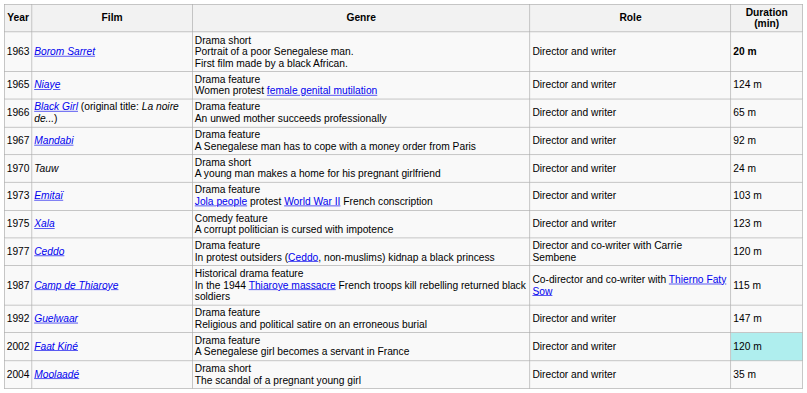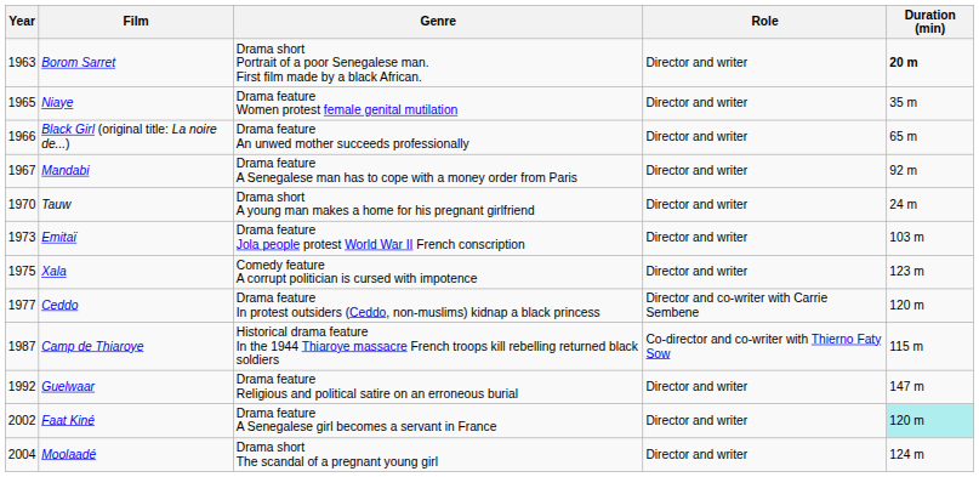 <table class="wikitable">
 <tr>
 <th>Year</th>
 <th>Film</th>
 <th>Genre</th>
 <th>Role</th>
 <th>Duration (min)</th>
 </tr>
 <tr>
 <td>1963</td>
 <td><em><a href='#'>Borom Sarret</a></em></td>
 <td>Drama short<br>Portrait of a poor Senegalese man.<br>First film made by a black African.</td>
 <td>Director and writer</td>
 <td><strong>20 m</strong></td>
 </tr>
 <tr>
 <td>1965</td>
 <td><em><a href='#'>Niaye</a></em></td>
 <td>Drama feature<br>Women protest <a href='#'>female genital mutilation</a></td>
 <td>Director and writer</td>
-<td>124 m</td>
+<td>35 m</td>
 </tr>
 <tr>
 <td>1966</td>
 <td><em><a href='#'>Black Girl</a></em> (original title: <em>La noire de...</em>)</td>
 <td>Drama feature<br>An unwed mother succeeds professionally</td>
 <td>Director and writer</td>
 <td>65 m</td>
 </tr>
 <tr>
 <td>1967</td>
 <td><em><a href='#'>Mandabi</a></em></td>
 <td>Drama feature<br>A Senegalese man has to cope with a money order from Paris</td>
 <td>Director and writer</td>
 <td>92 m</td>
 </tr>
 <tr>
 <td>1970</td>
 <td><em>Tauw</em></td>
 <td>Drama short<br>A young man makes a home for his pregnant girlfriend</td>
 <td>Director and writer</td>
 <td>24 m</td>
 </tr>
 <tr>
 <td>1973</td>
 <td><em><a href='#'>Emitaï</a></em></td>
 <td>Drama feature<br><a href='#'>Jola people</a> protest <a href='#'>World War II</a> French conscription</td>
 <td>Director and writer</td>
 <td>103 m</td>
 </tr>
 <tr>
 <td>1975</td>
 <td><em><a href='#'>Xala</a></em></td>
 <td>Comedy feature<br>A corrupt politician is cursed with impotence</td>
 <td>Director and writer</td>
 <td>123 m</td>
 </tr>
 <tr>
 <td>1977</td>
 <td><em><a href='#'>Ceddo</a></em></td>
 <td>Drama feature<br>In protest outsiders (<a href='#'>Ceddo</a>, non-muslims) kidnap a black princess</td>
 <td>Director and co-writer with Carrie Sembene</td>
 <td>120 m</td>
 </tr>
 <tr>
 <td>1987</td>
 <td><em><a href='#'>Camp de Thiaroye</a></em></td>
 <td>Historical drama feature<br>In the 1944 <a href='#'>Thiaroye massacre</a> French troops kill rebelling returned black soldiers</td>
 <td>Co-director and co-writer with <a href='#'>Thierno Faty Sow</a></td>
 <td>115 m</td>
 </tr>
 <tr>
 <td>1992</td>
 <td><em><a href='#'>Guelwaar</a></em></td>
 <td>Drama feature<br>Religious and political satire on an erroneous burial</td>
 <td>Director and writer</td>
 <td>147 m</td>
 </tr>
 <tr>
 <td>2002</td>
 <td><em><a href='#'>Faat Kiné</a></em></td>
 <td>Drama feature<br>A Senegalese girl becomes a servant in France</td>
 <td>Director and writer</td>
 <td style="background: paleturquoise;">120 m</td>
 </tr>
 <tr>
 <td>2004</td>
 <td><em><a href='#'>Moolaadé</a></em></td>
 <td>Drama short<br>The scandal of a pregnant young girl</td>
 <td>Director and writer</td>
-<td>35 m</td>
+<td>124 m</td>
 </tr>
 </table>
